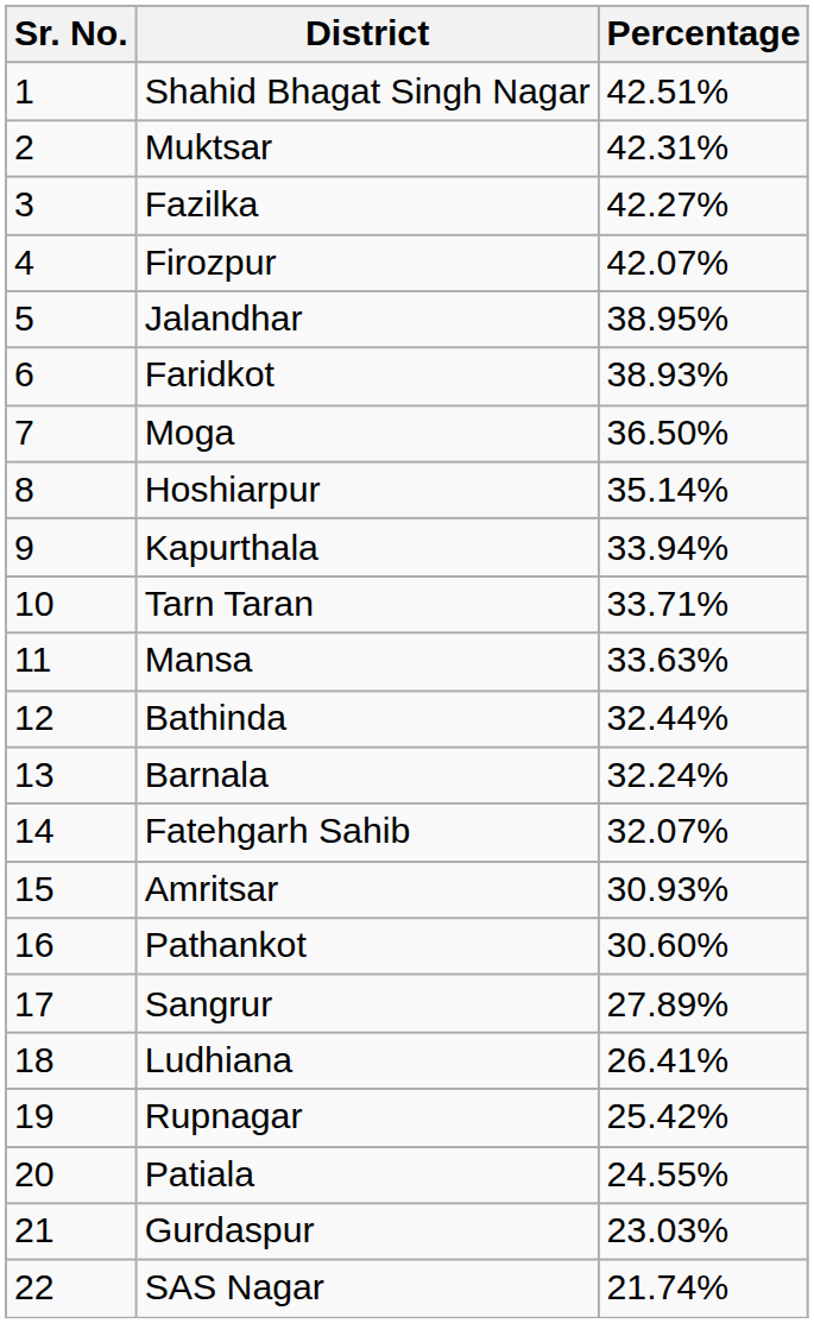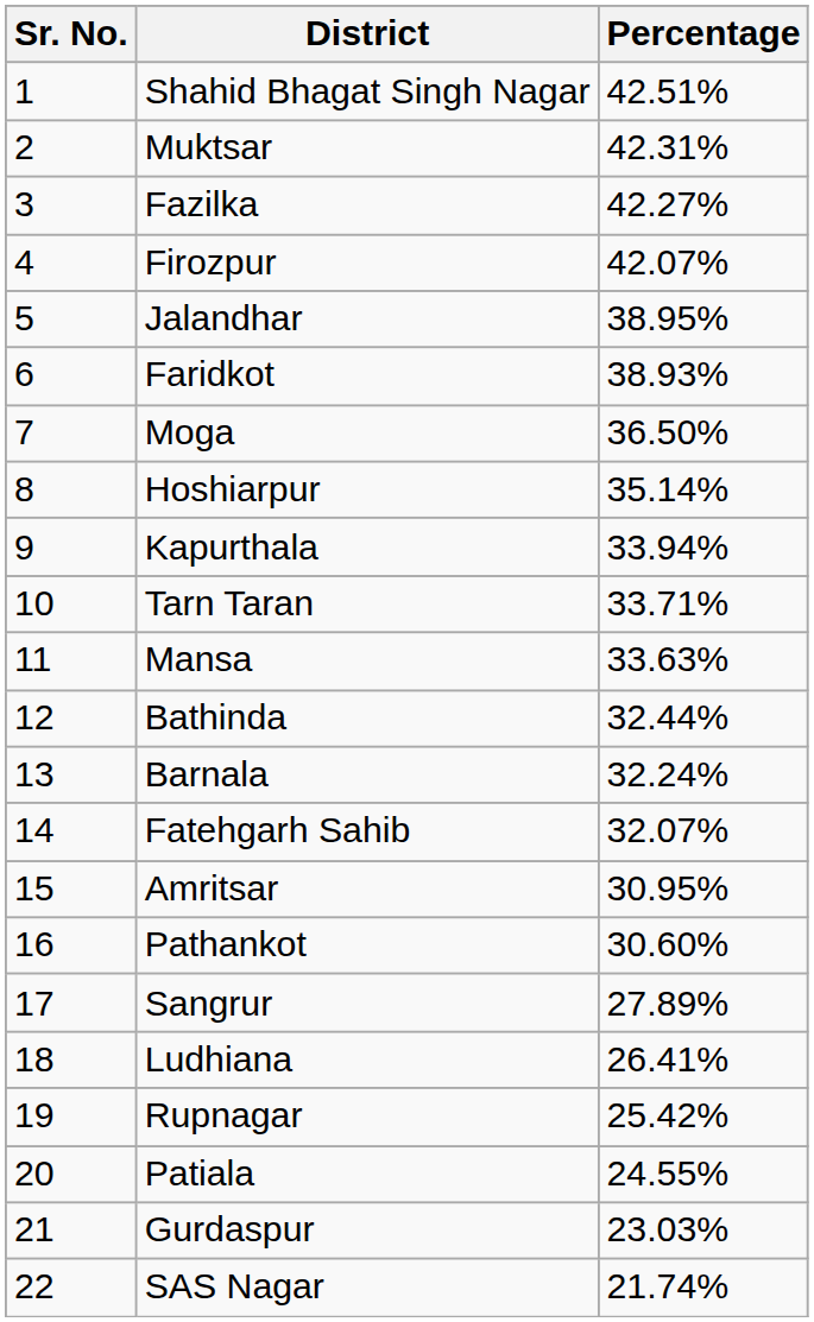 <table class="wikitable sortable">
 <tr>
 <th>Sr. No.</th>
 <th>District</th>
 <th>Percentage</th>
 </tr>
 <tr>
 <td>1</td>
 <td>Shahid Bhagat Singh Nagar</td>
 <td>42.51%</td>
 </tr>
 <tr>
 <td>2</td>
 <td>Muktsar</td>
 <td>42.31%</td>
 </tr>
 <tr>
 <td>3</td>
 <td>Fazilka</td>
 <td>42.27%</td>
 </tr>
 <tr>
 <td>4</td>
 <td>Firozpur</td>
 <td>42.07%</td>
 </tr>
 <tr>
 <td>5</td>
 <td>Jalandhar</td>
 <td>38.95%</td>
 </tr>
 <tr>
 <td>6</td>
 <td>Faridkot</td>
 <td>38.93%</td>
 </tr>
 <tr>
 <td>7</td>
 <td>Moga</td>
 <td>36.50%</td>
 </tr>
 <tr>
 <td>8</td>
 <td>Hoshiarpur</td>
 <td>35.14%</td>
 </tr>
 <tr>
 <td>9</td>
 <td>Kapurthala</td>
 <td>33.94%</td>
 </tr>
 <tr>
 <td>10</td>
 <td>Tarn Taran</td>
 <td>33.71%</td>
 </tr>
 <tr>
 <td>11</td>
 <td>Mansa</td>
 <td>33.63%</td>
 </tr>
 <tr>
 <td>12</td>
 <td>Bathinda</td>
 <td>32.44%</td>
 </tr>
 <tr>
 <td>13</td>
 <td>Barnala</td>
 <td>32.24%</td>
 </tr>
 <tr>
 <td>14</td>
 <td>Fatehgarh Sahib</td>
 <td>32.07%</td>
 </tr>
 <tr>
 <td>15</td>
 <td>Amritsar</td>
-<td>30.93%</td>
+<td>30.95%</td>
 </tr>
 <tr>
 <td>16</td>
 <td>Pathankot</td>
 <td>30.60%</td>
 </tr>
 <tr>
 <td>17</td>
 <td>Sangrur</td>
 <td>27.89%</td>
 </tr>
 <tr>
 <td>18</td>
 <td>Ludhiana</td>
 <td>26.41%</td>
 </tr>
 <tr>
 <td>19</td>
 <td>Rupnagar</td>
 <td>25.42%</td>
 </tr>
 <tr>
 <td>20</td>
 <td>Patiala</td>
 <td>24.55%</td>
 </tr>
 <tr>
 <td>21</td>
 <td>Gurdaspur</td>
 <td>23.03%</td>
 </tr>
 <tr>
 <td>22</td>
 <td>SAS Nagar</td>
 <td>21.74%</td>
 </tr>
 </table>
